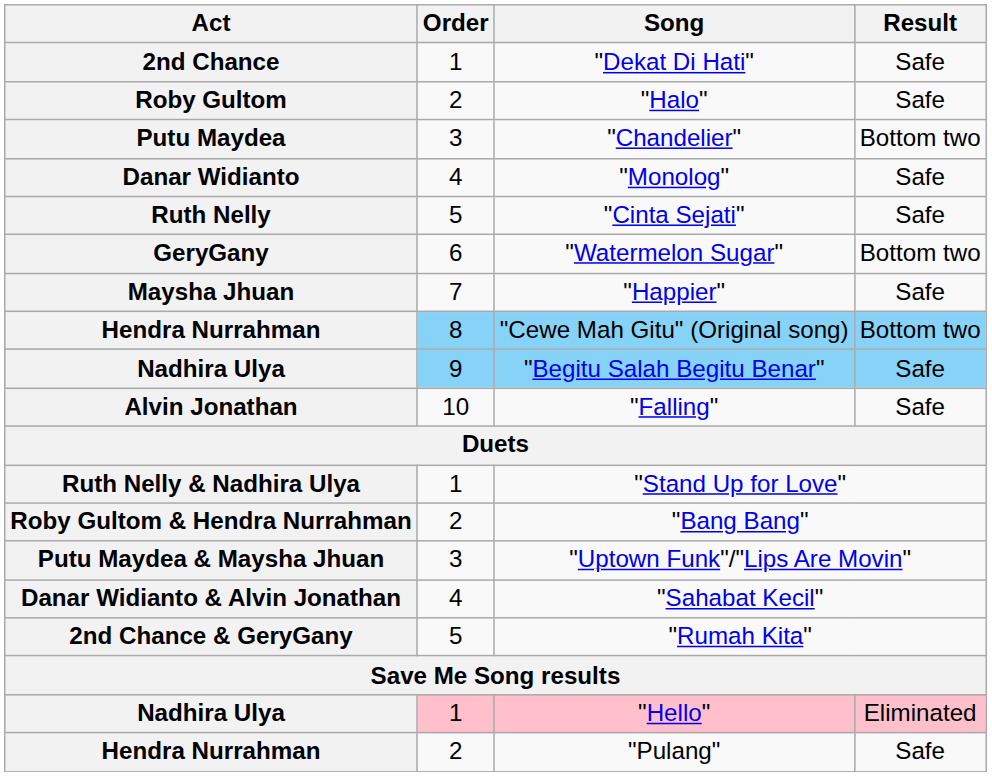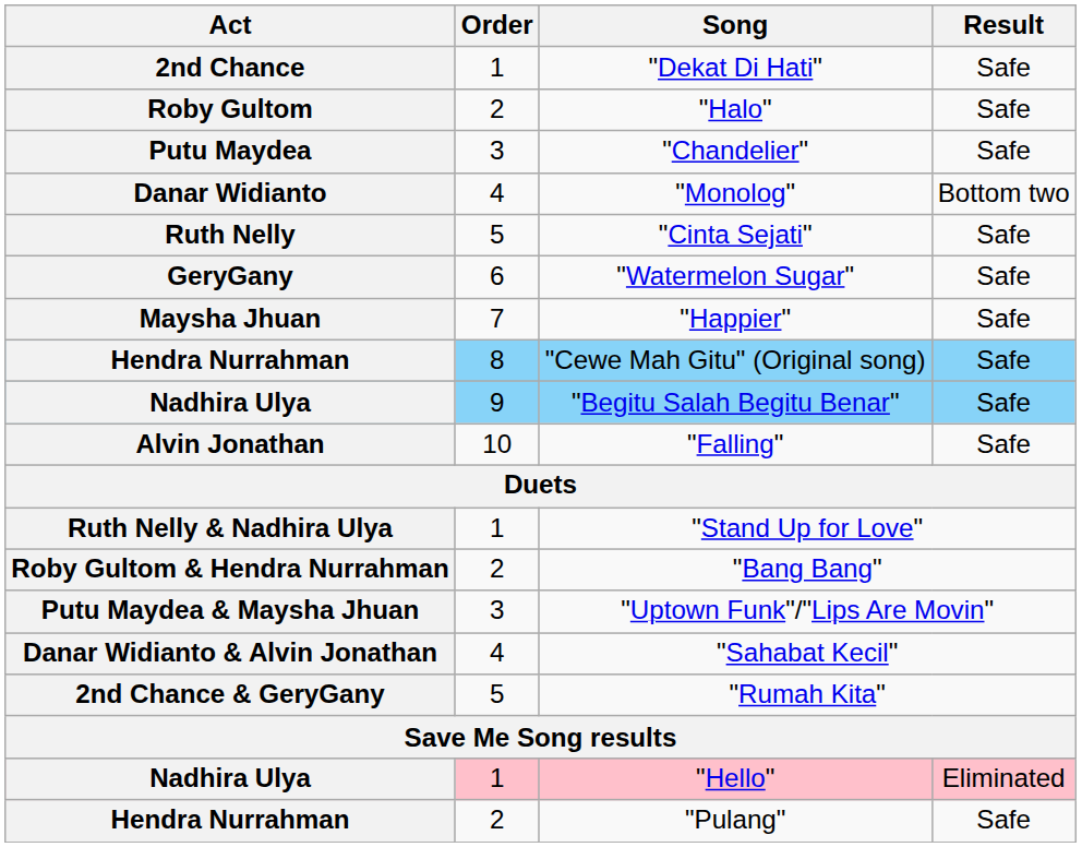 <table class="wikitable plainrowheaders" style="text-align:center;">
 <tr>
 <th scope="col">Act</th>
 <th scope="col">Order</th>
 <th scope="col">Song</th>
 <th scope="col">Result</th>
 </tr>
 <tr>
 <th scope="row">2nd Chance</th>
 <td>1</td>
 <td>"<a href='#'>Dekat Di Hati</a>"</td>
 <td>Safe</td>
 </tr>
 <tr>
 <th scope="row">Roby Gultom</th>
 <td>2</td>
 <td>"<a href='#'>Halo</a>"</td>
 <td>Safe</td>
 </tr>
 <tr>
 <th scope="row">Putu Maydea</th>
 <td>3</td>
 <td>"<a href='#'>Chandelier</a>"</td>
-<td>Bottom two</td>
+<td>Safe</td>
 </tr>
 <tr>
 <th scope="row">Danar Widianto</th>
 <td>4</td>
 <td>"<a href='#'>Monolog</a>"</td>
-<td>Safe</td>
+<td>Bottom two</td>
 </tr>
 <tr>
 <th scope="row">Ruth Nelly</th>
 <td>5</td>
 <td>"<a href='#'>Cinta Sejati</a>"</td>
 <td>Safe</td>
 </tr>
 <tr>
 <th scope="row">GeryGany</th>
 <td>6</td>
 <td>"<a href='#'>Watermelon Sugar</a>"</td>
-<td>Bottom two</td>
+<td>Safe</td>
 </tr>
 <tr>
 <th scope="row">Maysha Jhuan</th>
 <td>7</td>
 <td>"<a href='#'>Happier</a>"</td>
 <td>Safe</td>
 </tr>
 <tr style="background:#87D3F8;">
 <th scope="row">Hendra Nurrahman</th>
 <td>8</td>
 <td>"Cewe Mah Gitu" (Original song)</td>
-<td>Bottom two</td>
+<td>Safe</td>
 </tr>
 <tr style="background:#87D3F8;">
 <th scope="row">Nadhira Ulya</th>
 <td>9</td>
 <td>"<a href='#'>Begitu Salah Begitu Benar</a>"</td>
 <td>Safe</td>
 </tr>
 <tr>
 <th scope="row">Alvin Jonathan</th>
 <td>10</td>
 <td>"<a href='#'>Falling</a>"</td>
 <td>Safe</td>
 </tr>
 <tr>
 <th colspan="4">Duets</th>
 </tr>
 <tr>
 <th scope="row">Ruth Nelly & Nadhira Ulya</th>
 <td>1</td>
 <td colspan="2">"<a href='#'>Stand Up for Love</a>"</td>
 </tr>
 <tr>
 <th scope="row">Roby Gultom & Hendra Nurrahman</th>
 <td>2</td>
 <td colspan="2">"<a href='#'>Bang Bang</a>"</td>
 </tr>
 <tr>
 <th scope="row">Putu Maydea & Maysha Jhuan</th>
 <td>3</td>
 <td colspan="2">"<a href='#'>Uptown Funk</a>"/"<a href='#'>Lips Are Movin</a>"</td>
 </tr>
 <tr>
 <th scope="row">Danar Widianto & Alvin Jonathan</th>
 <td>4</td>
 <td colspan="2">"<a href='#'>Sahabat Kecil</a>"</td>
 </tr>
 <tr>
 <th scope="row">2nd Chance & GeryGany</th>
 <td>5</td>
 <td colspan="2">"<a href='#'>Rumah Kita</a>"</td>
 </tr>
 <tr>
 <th colspan="4">Save Me Song results</th>
 </tr>
 <tr style="background:pink;">
 <th scope="row">Nadhira Ulya</th>
 <td>1</td>
 <td>"<a href='#'>Hello</a>"</td>
 <td>Eliminated</td>
 </tr>
 <tr>
 <th scope="row">Hendra Nurrahman</th>
 <td>2</td>
 <td>"Pulang"</td>
 <td>Safe</td>
 </tr>
 </table>
